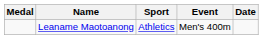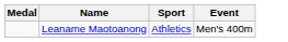 <table class="wikitable sortable" style="font-size: 95%;">
 <tr>
 <th>Medal</th>
 <th>Name</th>
 <th>Sport</th>
 <th>Event</th>
-<th>Date</th>
 </tr>
 <tr>
 <td></td>
 <td><a href='#'>Leaname Maotoanong</a></td>
 <td><a href='#'>Athletics</a></td>
 <td>Men's 400m</td>
-<td></td>
 </tr>
 </table>
